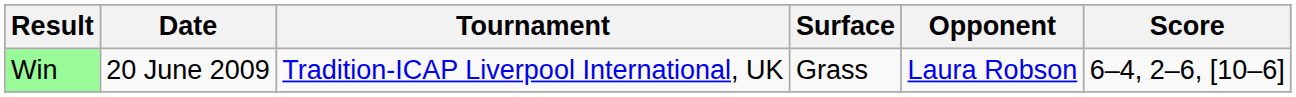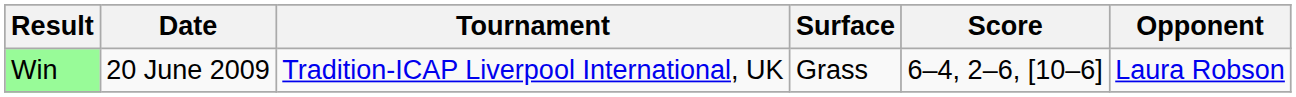 <table class="sortable wikitable" style=font-size:97%>
 <tr>
 <th>Result</th>
 <th>Date</th>
 <th>Tournament</th>
 <th>Surface</th>
+<th>Score</th>
 <th>Opponent</th>
-<th>Score</th>
 </tr>
 <tr>
 <td style="background:#98fb98;">Win</td>
 <td>20 June 2009</td>
 <td><a href='#'>Tradition-ICAP Liverpool International</a>, UK</td>
 <td>Grass</td>
+<td>6–4, 2–6, [10–6]</td>
 <td> <a href='#'>Laura Robson</a></td>
-<td>6–4, 2–6, [10–6]</td>
 </tr>
 </table>
